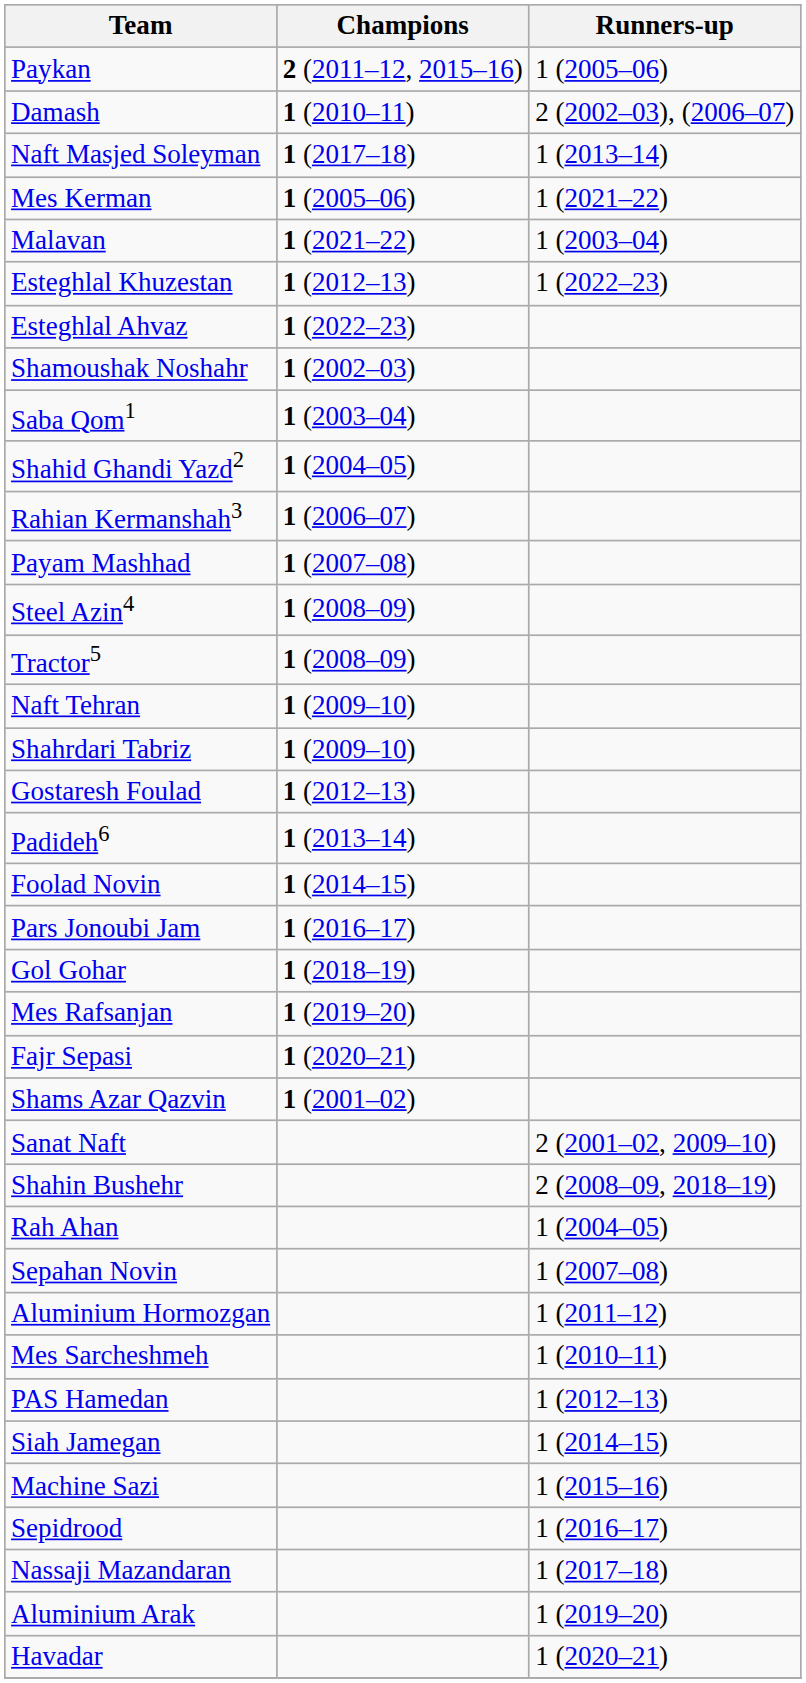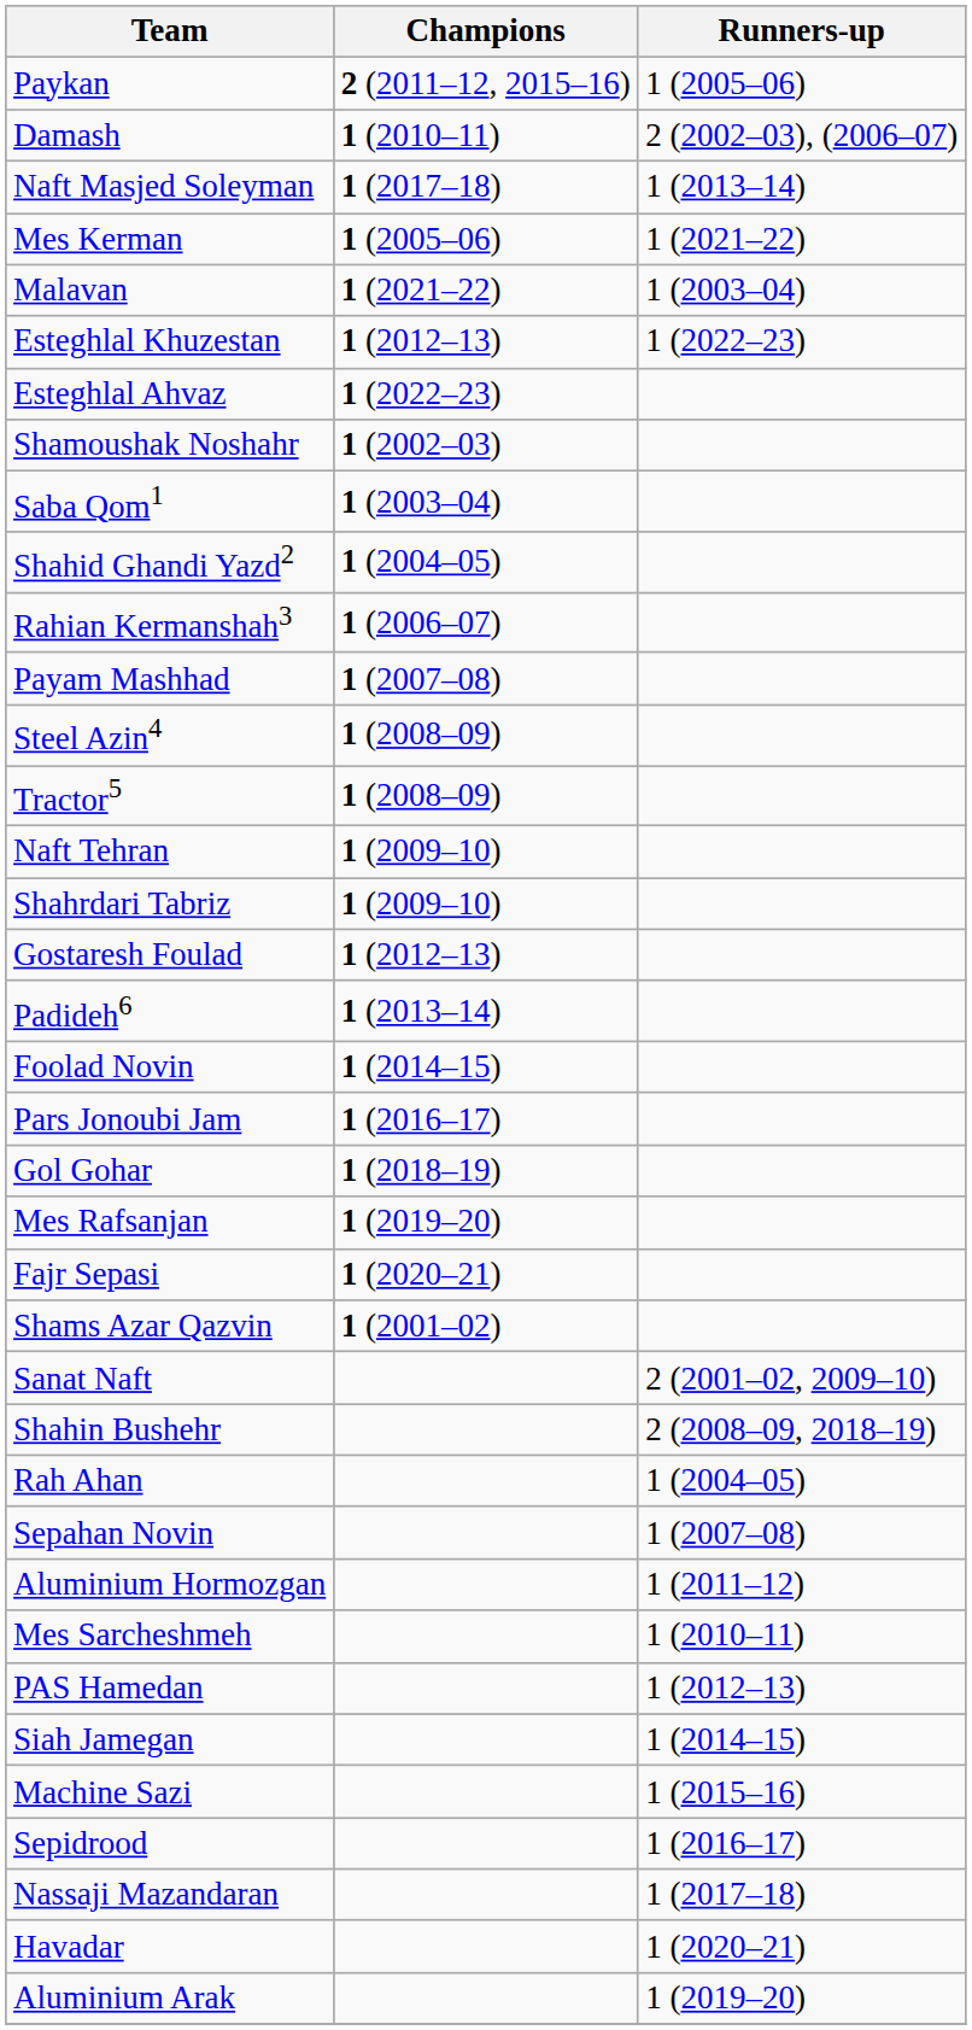 <table class="wikitable plainrowheaders sortable">
 <tr>
 <th>Team</th>
 <th>Champions</th>
 <th>Runners-up</th>
 </tr>
 <tr>
 <td style="text-align:left;"><a href='#'>Paykan</a></td>
 <td><strong>2</strong> (<a href='#'>2011–12</a>, <a href='#'>2015–16</a>)</td>
 <td>1 (<a href='#'>2005–06</a>)</td>
 </tr>
 <tr>
 <td style="text-align:left;"><a href='#'>Damash</a></td>
 <td><strong>1</strong> (<a href='#'>2010–11</a>)</td>
 <td>2 (<a href='#'>2002–03</a>), (<a href='#'>2006–07</a>)</td>
 </tr>
 <tr>
 <td style="text-align:left;"><a href='#'>Naft Masjed Soleyman</a></td>
 <td><strong>1</strong> (<a href='#'>2017–18</a>)</td>
 <td>1 (<a href='#'>2013–14</a>)</td>
 </tr>
 <tr>
 <td style="text-align:left;"><a href='#'>Mes Kerman</a></td>
 <td><strong>1</strong> (<a href='#'>2005–06</a>)</td>
 <td>1 (<a href='#'>2021–22</a>)</td>
 </tr>
 <tr>
 <td style="text-align:left;"><a href='#'>Malavan</a></td>
 <td><strong>1</strong> (<a href='#'>2021–22</a>)</td>
 <td>1 (<a href='#'>2003–04</a>)</td>
 </tr>
 <tr>
 <td style="text-align:left;"><a href='#'>Esteghlal Khuzestan</a></td>
 <td><strong>1</strong> (<a href='#'>2012–13</a>)</td>
 <td>1 (<a href='#'>2022–23</a>)</td>
 </tr>
 <tr>
 <td style="text-align:left;"><a href='#'>Esteghlal Ahvaz</a></td>
 <td><strong>1</strong> (<a href='#'>2022–23</a>)</td>
 <td></td>
 </tr>
 <tr>
 <td style="text-align:left;"><a href='#'>Shamoushak Noshahr</a></td>
 <td><strong>1</strong> (<a href='#'>2002–03</a>)</td>
 <td></td>
 </tr>
 <tr>
 <td style="text-align:left;"><a href='#'>Saba Qom</a><sup>1</sup></td>
 <td><strong>1</strong> (<a href='#'>2003–04</a>)</td>
 <td></td>
 </tr>
 <tr>
 <td style="text-align:left;"><a href='#'>Shahid Ghandi Yazd</a><sup>2</sup></td>
 <td><strong>1</strong> (<a href='#'>2004–05</a>)</td>
 <td></td>
 </tr>
 <tr>
 <td style="text-align:left;"><a href='#'>Rahian Kermanshah</a><sup>3</sup></td>
 <td><strong>1</strong> (<a href='#'>2006–07</a>)</td>
 <td></td>
 </tr>
 <tr>
 <td style="text-align:left;"><a href='#'>Payam Mashhad</a></td>
 <td><strong>1</strong> (<a href='#'>2007–08</a>)</td>
 <td></td>
 </tr>
 <tr>
 <td style="text-align:left;"><a href='#'>Steel Azin</a><sup>4</sup></td>
 <td><strong>1</strong> (<a href='#'>2008–09</a>)</td>
 <td></td>
 </tr>
 <tr>
 <td style="text-align:left;"><a href='#'>Tractor</a><sup>5</sup></td>
 <td><strong>1</strong> (<a href='#'>2008–09</a>)</td>
 <td></td>
 </tr>
 <tr>
 <td style="text-align:left;"><a href='#'>Naft Tehran</a></td>
 <td><strong>1</strong> (<a href='#'>2009–10</a>)</td>
 <td></td>
 </tr>
 <tr>
 <td style="text-align:left;"><a href='#'>Shahrdari Tabriz</a></td>
 <td><strong>1</strong> (<a href='#'>2009–10</a>)</td>
 <td></td>
 </tr>
 <tr>
 <td style="text-align:left;"><a href='#'>Gostaresh Foulad</a></td>
 <td><strong>1</strong> (<a href='#'>2012–13</a>)</td>
 <td></td>
 </tr>
 <tr>
 <td style="text-align:left;"><a href='#'>Padideh</a><sup>6</sup></td>
 <td><strong>1</strong> (<a href='#'>2013–14</a>)</td>
 <td></td>
 </tr>
 <tr>
 <td style="text-align:left;"><a href='#'>Foolad Novin</a></td>
 <td><strong>1</strong> (<a href='#'>2014–15</a>)</td>
 <td></td>
 </tr>
 <tr>
 <td style="text-align:left;"><a href='#'>Pars Jonoubi Jam</a></td>
 <td><strong>1</strong> (<a href='#'>2016–17</a>)</td>
 <td></td>
 </tr>
 <tr>
 <td style="text-align:left;"><a href='#'>Gol Gohar</a></td>
 <td><strong>1</strong> (<a href='#'>2018–19</a>)</td>
 <td></td>
 </tr>
 <tr>
 <td style="text-align:left;"><a href='#'>Mes Rafsanjan</a></td>
 <td><strong>1</strong> (<a href='#'>2019–20</a>)</td>
 <td></td>
 </tr>
 <tr>
 <td style="text-align:left;"><a href='#'>Fajr Sepasi</a></td>
 <td><strong>1</strong> (<a href='#'>2020–21</a>)</td>
 <td></td>
 </tr>
 <tr>
 <td style="text-align:left;"><a href='#'>Shams Azar Qazvin</a></td>
 <td><strong>1</strong> (<a href='#'>2001–02</a>)</td>
 <td></td>
 </tr>
 <tr>
 <td style="text-align:left;"><a href='#'>Sanat Naft</a></td>
 <td></td>
 <td>2 (<a href='#'>2001–02</a>, <a href='#'>2009–10</a>)</td>
 </tr>
 <tr>
 <td style="text-align:left;"><a href='#'>Shahin Bushehr</a></td>
 <td></td>
 <td>2 (<a href='#'>2008–09</a>, <a href='#'>2018–19</a>)</td>
 </tr>
 <tr>
 <td style="text-align:left;"><a href='#'>Rah Ahan</a></td>
 <td></td>
 <td>1 (<a href='#'>2004–05</a>)</td>
 </tr>
 <tr>
 <td style="text-align:left;"><a href='#'>Sepahan Novin</a></td>
 <td></td>
 <td>1 (<a href='#'>2007–08</a>)</td>
 </tr>
 <tr>
 <td style="text-align:left;"><a href='#'>Aluminium Hormozgan</a></td>
 <td></td>
 <td>1 (<a href='#'>2011–12</a>)</td>
 </tr>
 <tr>
 <td style="text-align:left;"><a href='#'>Mes Sarcheshmeh</a></td>
 <td></td>
 <td>1 (<a href='#'>2010–11</a>)</td>
 </tr>
 <tr>
 <td style="text-align:left;"><a href='#'>PAS Hamedan</a></td>
 <td></td>
 <td>1 (<a href='#'>2012–13</a>)</td>
 </tr>
 <tr>
 <td style="text-align:left;"><a href='#'>Siah Jamegan</a></td>
 <td></td>
 <td>1 (<a href='#'>2014–15</a>)</td>
 </tr>
 <tr>
 <td style="text-align:left;"><a href='#'>Machine Sazi</a></td>
 <td></td>
 <td>1 (<a href='#'>2015–16</a>)</td>
 </tr>
 <tr>
 <td style="text-align:left;"><a href='#'>Sepidrood</a></td>
 <td></td>
 <td>1 (<a href='#'>2016–17</a>)</td>
 </tr>
 <tr>
 <td style="text-align:left;"><a href='#'>Nassaji Mazandaran</a></td>
 <td></td>
 <td>1 (<a href='#'>2017–18</a>)</td>
 </tr>
 <tr>
+<td style="text-align:left;"><a href='#'>Havadar</a></td>
+<td></td>
+<td>1 (<a href='#'>2020–21</a>)</td>
+</tr>
+<tr>
 <td style="text-align:left;"><a href='#'>Aluminium Arak</a></td>
 <td></td>
 <td>1 (<a href='#'>2019–20</a>)</td>
 </tr>
 <tr>
-<td style="text-align:left;"><a href='#'>Havadar</a></td>
-<td></td>
-<td>1 (<a href='#'>2020–21</a>)</td>
-</tr>
-<tr>
 </tr>
 </table>
